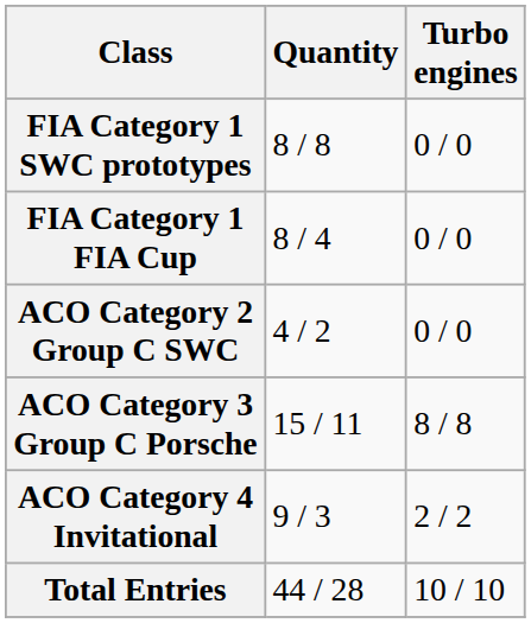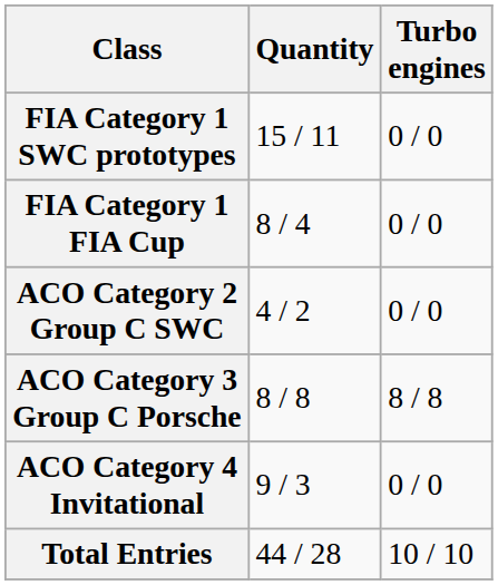 <table class="wikitable" style="font-size: 95%">
 <tr>
 <th>Class</th>
 <th>Quantity</th>
 <th>Turbo<br>engines</th>
 </tr>
 <tr>
 <th>FIA Category 1<br>SWC prototypes</th>
-<td>8 / 8</td>
+<td>15 / 11</td>
 <td>0 /  0</td>
 </tr>
 <tr>
 <th>FIA Category 1<br>FIA Cup</th>
 <td>8 / 4</td>
 <td>0 / 0</td>
 </tr>
 <tr>
 <th>ACO Category 2<br>Group C SWC</th>
 <td>4 / 2</td>
 <td>0 / 0</td>
 </tr>
 <tr>
 <th>ACO Category 3<br>Group C Porsche</th>
-<td>15 / 11</td>
+<td>8 / 8</td>
 <td>8 / 8</td>
 </tr>
 <tr>
 <th>ACO Category 4<br>Invitational</th>
 <td>9 / 3</td>
-<td>2 / 2</td>
+<td>0 / 0</td>
 </tr>
 <tr>
 <th>Total Entries</th>
 <td>44 / 28</td>
 <td>10 / 10</td>
 </tr>
 </table>
